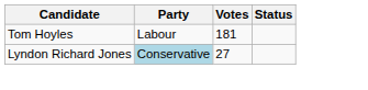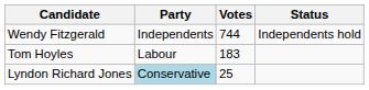 <table class="wikitable sortable">
 <tr>
 <th>Candidate</th>
 <th>Party</th>
 <th>Votes</th>
 <th>Status</th>
 </tr>
 <tr>
+<td>Wendy Fitzgerald</td>
+<td>Independents</td>
+<td>744</td>
+<td>Independents hold</td>
+</tr>
+<tr>
 <td>Tom Hoyles</td>
 <td>Labour</td>
-<td>181</td>
+<td>183</td>
 <td></td>
 </tr>
 <tr>
 <td>Lyndon Richard Jones</td>
 <td style="background: lightblue;">Conservative</td>
-<td>27</td>
+<td>25</td>
 <td></td>
 </tr>
 </table>
